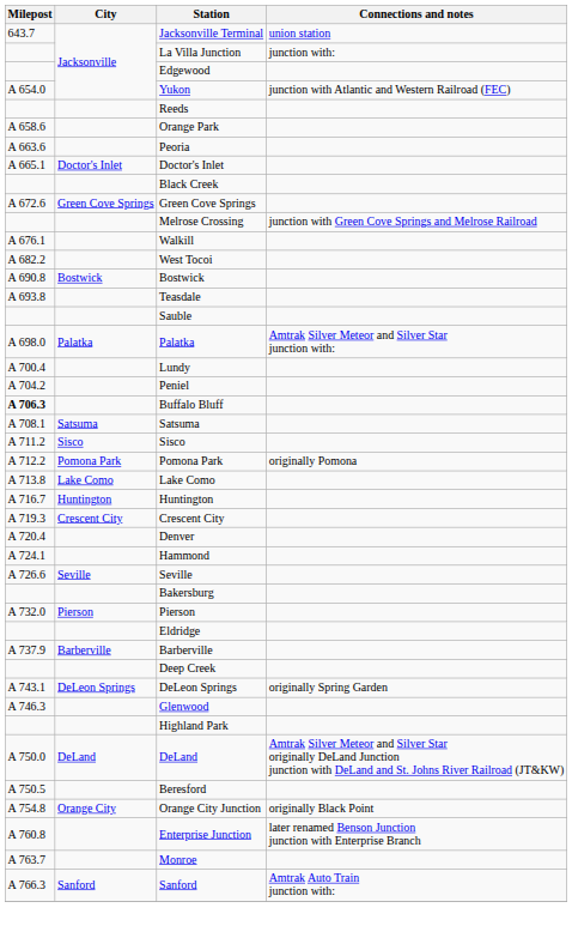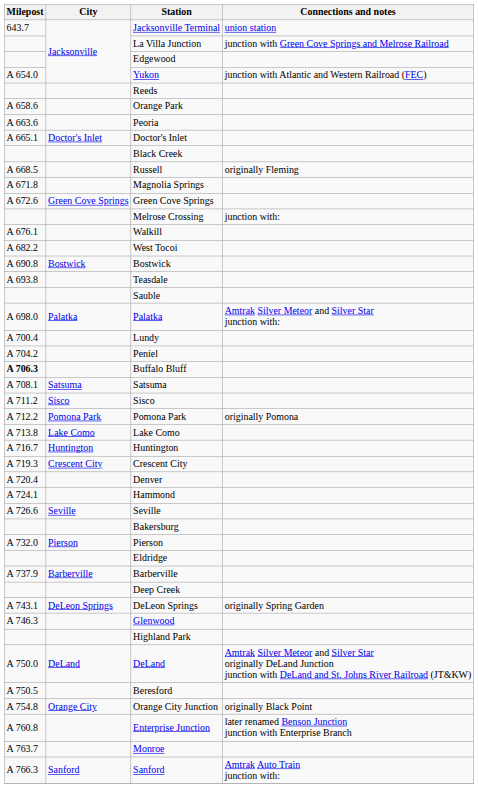 <table class="wikitable">
 <tr>
 <th>Milepost</th>
 <th>City</th>
 <th>Station</th>
 <th>Connections and notes</th>
 </tr>
 <tr>
 <td> 643.7</td>
 <td ! rowspan="4"><a href='#'>Jacksonville</a></td>
 <td><a href='#'>Jacksonville Terminal</a></td>
 <td><a href='#'>union station</a></td>
 </tr>
 <tr>
 <td></td>
 <td>La Villa Junction</td>
-<td>junction with:<br></td>
+<td>junction with <a href='#'>Green Cove Springs and Melrose Railroad</a></td>
 </tr>
 <tr>
 <td></td>
 <td>Edgewood</td>
 <td></td>
 </tr>
 <tr>
 <td>A 654.0</td>
 <td><a href='#'>Yukon</a></td>
 <td>junction with Atlantic and Western Railroad (<a href='#'>FEC</a>)</td>
 </tr>
 <tr>
 <td></td>
 <td></td>
 <td>Reeds</td>
 <td></td>
 </tr>
 <tr>
 <td>A 658.6</td>
 <td></td>
 <td>Orange Park</td>
 <td></td>
 </tr>
 <tr>
 <td>A 663.6</td>
 <td></td>
 <td>Peoria</td>
 <td></td>
 </tr>
 <tr>
 <td>A 665.1</td>
 <td><a href='#'>Doctor's Inlet</a></td>
 <td>Doctor's Inlet</td>
 <td></td>
 </tr>
 <tr>
 <td></td>
 <td></td>
 <td>Black Creek</td>
 <td></td>
 </tr>
 <tr>
+<td>A 668.5</td>
+<td></td>
+<td>Russell</td>
+<td>originally Fleming</td>
+</tr>
+<tr>
+<td>A 671.8</td>
+<td></td>
+<td>Magnolia Springs</td>
+<td></td>
+</tr>
+<tr>
 <td>A 672.6</td>
 <td><a href='#'>Green Cove Springs</a></td>
 <td>Green Cove Springs</td>
 <td></td>
 </tr>
 <tr>
 <td></td>
 <td></td>
 <td>Melrose Crossing</td>
-<td>junction with <a href='#'>Green Cove Springs and Melrose Railroad</a></td>
+<td>junction with:<br></td>
 </tr>
 <tr>
 <td>A 676.1</td>
 <td></td>
 <td>Walkill</td>
 <td></td>
 </tr>
 <tr>
 <td>A 682.2</td>
 <td></td>
 <td>West Tocoi</td>
 <td></td>
 </tr>
 <tr>
 <td>A 690.8</td>
 <td><a href='#'>Bostwick</a></td>
 <td>Bostwick</td>
 <td></td>
 </tr>
 <tr>
 <td>A 693.8</td>
 <td></td>
 <td>Teasdale</td>
 <td></td>
 </tr>
 <tr>
 <td></td>
 <td></td>
 <td>Sauble</td>
 <td></td>
 </tr>
 <tr>
 <td>A 698.0</td>
 <td><a href='#'>Palatka</a></td>
 <td><a href='#'>Palatka</a></td>
 <td><a href='#'>Amtrak</a> <a href='#'>Silver Meteor</a> and <a href='#'>Silver Star</a><br>junction with:</td>
 </tr>
 <tr>
 <td>A 700.4</td>
 <td></td>
 <td>Lundy</td>
 <td></td>
 </tr>
 <tr>
 <td>A 704.2</td>
 <td></td>
 <td>Peniel</td>
 <td></td>
 </tr>
 <tr>
 <td><strong>A 706.3</strong></td>
 <td></td>
 <td>Buffalo Bluff</td>
 <td></td>
 </tr>
 <tr>
 <td>A 708.1</td>
 <td><a href='#'>Satsuma</a></td>
 <td>Satsuma</td>
 <td></td>
 </tr>
 <tr>
 <td>A 711.2</td>
 <td><a href='#'>Sisco</a></td>
 <td>Sisco</td>
 <td></td>
 </tr>
 <tr>
 <td>A 712.2</td>
 <td><a href='#'>Pomona Park</a></td>
 <td>Pomona Park</td>
 <td>originally Pomona</td>
 </tr>
 <tr>
 <td>A 713.8</td>
 <td><a href='#'>Lake Como</a></td>
 <td>Lake Como</td>
 <td></td>
 </tr>
 <tr>
 <td>A 716.7</td>
 <td><a href='#'>Huntington</a></td>
 <td>Huntington</td>
 <td></td>
 </tr>
 <tr>
 <td>A 719.3</td>
 <td><a href='#'>Crescent City</a></td>
 <td>Crescent City</td>
 <td></td>
 </tr>
 <tr>
 <td>A 720.4</td>
 <td></td>
 <td>Denver</td>
 <td></td>
 </tr>
 <tr>
 <td>A 724.1</td>
 <td></td>
 <td>Hammond</td>
 <td></td>
 </tr>
 <tr>
 <td>A 726.6</td>
 <td><a href='#'>Seville</a></td>
 <td>Seville</td>
 <td></td>
 </tr>
 <tr>
 <td></td>
 <td></td>
 <td>Bakersburg</td>
 <td></td>
 </tr>
 <tr>
 <td>A 732.0</td>
 <td><a href='#'>Pierson</a></td>
 <td>Pierson</td>
 <td></td>
 </tr>
 <tr>
 <td></td>
 <td></td>
 <td>Eldridge</td>
 <td></td>
 </tr>
 <tr>
 <td>A 737.9</td>
 <td><a href='#'>Barberville</a></td>
 <td>Barberville</td>
 <td></td>
 </tr>
 <tr>
 <td></td>
 <td></td>
 <td>Deep Creek</td>
 <td></td>
 </tr>
 <tr>
 <td>A 743.1</td>
 <td><a href='#'>DeLeon Springs</a></td>
 <td>DeLeon Springs</td>
 <td>originally Spring Garden</td>
 </tr>
 <tr>
 <td>A 746.3</td>
 <td></td>
 <td><a href='#'>Glenwood</a></td>
 <td></td>
 </tr>
 <tr>
 <td></td>
 <td></td>
 <td>Highland Park</td>
 <td></td>
 </tr>
 <tr>
 <td>A 750.0</td>
 <td><a href='#'>DeLand</a></td>
 <td><a href='#'>DeLand</a></td>
 <td><a href='#'>Amtrak</a> <a href='#'>Silver Meteor</a> and <a href='#'>Silver Star</a><br>originally DeLand Junction<br>junction with <a href='#'>DeLand and St. Johns River Railroad</a> (JT&KW)</td>
 </tr>
 <tr>
 <td>A 750.5</td>
 <td></td>
 <td>Beresford</td>
 <td></td>
 </tr>
 <tr>
 <td>A 754.8</td>
 <td><a href='#'>Orange City</a></td>
 <td>Orange City Junction</td>
 <td>originally Black Point</td>
 </tr>
 <tr>
 <td>A 760.8</td>
 <td></td>
 <td><a href='#'>Enterprise Junction</a></td>
 <td>later renamed <a href='#'>Benson Junction</a><br>junction with Enterprise Branch</td>
 </tr>
 <tr>
 <td>A 763.7</td>
 <td></td>
 <td><a href='#'>Monroe</a></td>
 <td></td>
 </tr>
 <tr>
 <td>A 766.3</td>
 <td><a href='#'>Sanford</a></td>
 <td><a href='#'>Sanford</a></td>
 <td><a href='#'>Amtrak</a> <a href='#'>Auto Train</a><br>junction with:</td>
 </tr>
 <tr>
 </tr>
 </table>
